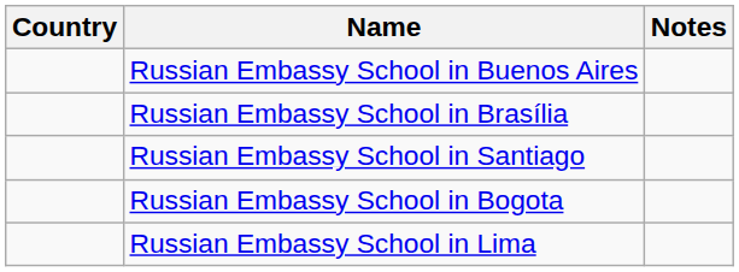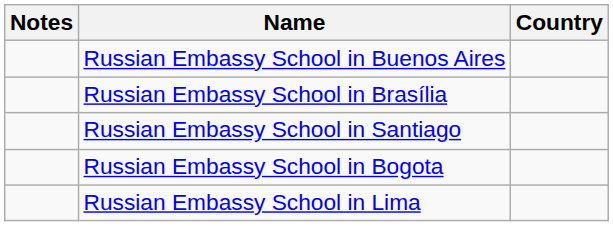 <table class="wikitable">
 <tr>
+<th>Notes</th>
+<th>Name</th>
 <th>Country</th>
-<th>Name</th>
-<th>Notes</th>
 </tr>
 <tr>
 <td></td>
 <td><a href='#'>Russian Embassy School in Buenos Aires</a></td>
 <td></td>
 </tr>
 <tr>
 <td></td>
 <td><a href='#'>Russian Embassy School in Brasília</a></td>
 <td></td>
 </tr>
 <tr>
 <td></td>
 <td><a href='#'>Russian Embassy School in Santiago</a></td>
 <td></td>
 </tr>
 <tr>
 <td></td>
 <td><a href='#'>Russian Embassy School in Bogota</a></td>
 <td></td>
 </tr>
 <tr>
 <td></td>
 <td><a href='#'>Russian Embassy School in Lima</a></td>
 <td></td>
 </tr>
 </table>
